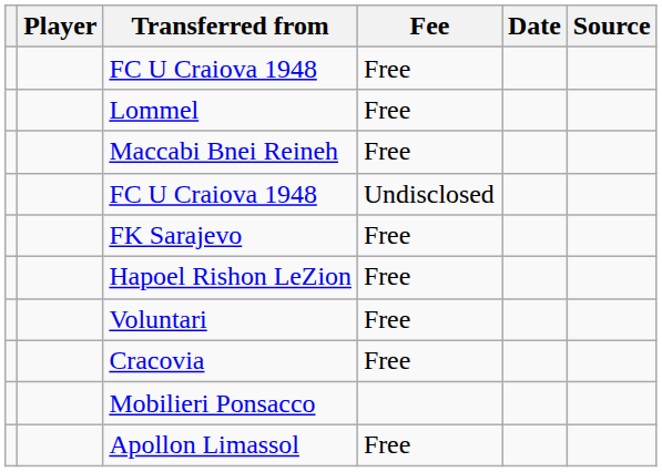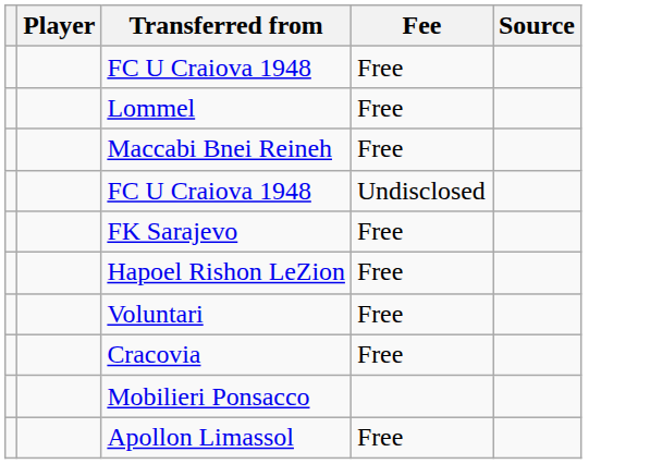 <table class="wikitable plainrowheaders sortable">
 <tr>
 <th></th>
 <th scope="col">Player</th>
 <th>Transferred from</th>
 <th style="width: 80px;">Fee</th>
-<th scope="col">Date</th>
 <th scope="col">Source</th>
 </tr>
 <tr>
 <td align="center"></td>
 <td> </td>
 <td> <a href='#'>FC U Craiova 1948</a></td>
 <td>Free</td>
 <td></td>
-<td></td>
 </tr>
 <tr>
 <td align="center"></td>
 <td> </td>
 <td> <a href='#'>Lommel</a></td>
 <td>Free</td>
-<td></td>
 <td></td>
 </tr>
 <tr>
 <td align="center"></td>
 <td> </td>
 <td> <a href='#'>Maccabi Bnei Reineh</a></td>
 <td>Free</td>
 <td></td>
-<td></td>
 </tr>
 <tr>
 <td align="center"></td>
 <td> </td>
 <td> <a href='#'>FC U Craiova 1948</a></td>
 <td>Undisclosed</td>
-<td></td>
 <td></td>
 </tr>
 <tr>
 <td align="center"></td>
 <td> </td>
 <td> <a href='#'>FK Sarajevo</a></td>
 <td>Free</td>
 <td></td>
-<td></td>
 </tr>
 <tr>
 <td align="center"></td>
 <td> </td>
 <td> <a href='#'>Hapoel Rishon LeZion</a></td>
 <td>Free</td>
-<td></td>
 <td></td>
 </tr>
 <tr>
 <td align="center"></td>
 <td> </td>
 <td> <a href='#'>Voluntari</a></td>
 <td>Free</td>
 <td></td>
-<td></td>
 </tr>
 <tr>
 <td align="center"></td>
 <td> </td>
 <td> <a href='#'>Cracovia</a></td>
 <td>Free</td>
 <td></td>
-<td></td>
 </tr>
 <tr>
 <td align="center"></td>
 <td> </td>
 <td> <a href='#'>Mobilieri Ponsacco</a></td>
-<td></td>
 <td></td>
 <td></td>
 </tr>
 <tr>
 <td align="center"></td>
 <td> </td>
 <td> <a href='#'>Apollon Limassol</a></td>
 <td>Free</td>
 <td></td>
-<td></td>
 </tr>
 </table>
